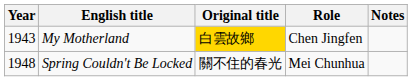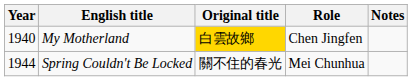 <table class="wikitable sortable">
 <tr>
 <th>Year</th>
 <th>English title</th>
 <th>Original title</th>
 <th>Role</th>
 <th class="unsortable">Notes</th>
 </tr>
 <tr>
-<td>1943</td>
+<td>1940</td>
 <td><em>My Motherland</em></td>
 <td style="background: gold;">白雲故鄉</td>
 <td>Chen Jingfen</td>
 <td></td>
 </tr>
 <tr>
-<td>1948</td>
+<td>1944</td>
 <td><em>Spring Couldn't Be Locked</em></td>
 <td>關不住的春光</td>
 <td>Mei Chunhua</td>
 <td></td>
 </tr>
 </table>
